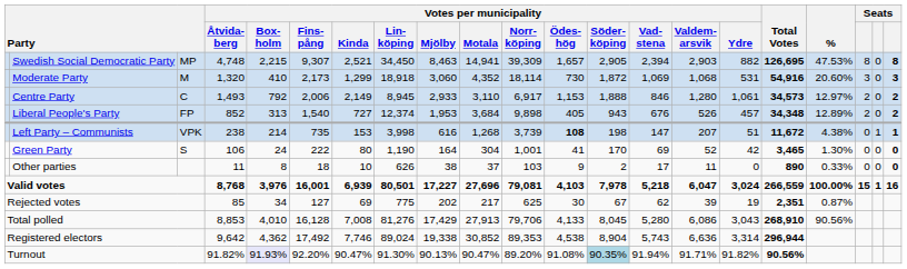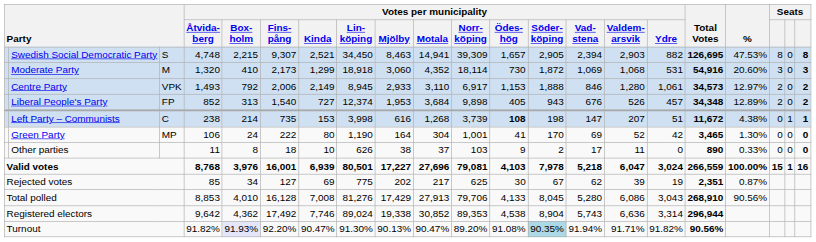 <table class="wikitable" border="1" style="text-align:right;">
 <tr>
 <th style="text-align:left;" valign=bottom rowspan=2 colspan=3>Party</th>
 <th colspan=13>Votes per municipality</th>
 <th align=center valign=bottom rowspan=2 width="50">Total Votes</th>
 <th align=center valign=bottom rowspan=2 width="50">%</th>
 <th colspan=3>Seats</th>
 </tr>
 <tr>
 <th align=center valign=bottom width="50"><a href='#'>Åtvida- berg</a></th>
 <th align=center valign=bottom width="50"><a href='#'>Box- holm</a></th>
 <th align=center valign=bottom width="50"><a href='#'>Fins- pång</a></th>
 <th align=center valign=bottom width="50"><a href='#'>Kinda</a></th>
 <th align=center valign=bottom width="50"><a href='#'>Lin- köping</a></th>
 <th align=center valign=bottom width="50"><a href='#'>Mjölby</a></th>
 <th align=center valign=bottom width="50"><a href='#'>Motala</a></th>
 <th align=center valign=bottom width="50"><a href='#'>Norr- köping</a></th>
 <th align=center valign=bottom width="50"><a href='#'>Ödes- hög</a></th>
 <th align=center valign=bottom width="50"><a href='#'>Söder- köping</a></th>
 <th align=center valign=bottom width="50"><a href='#'>Vad- stena</a></th>
 <th align=center valign=bottom width="50"><a href='#'>Valdem- arsvik</a></th>
 <th align=center valign=bottom width="50"><a href='#'>Ydre</a></th>
 <th align=center valign=bottom width="20"><small></small></th>
 <th align=center valign=bottom width="20"><small><a href='#'></a></small></th>
 <th align=center valign=bottom width="20"><small></small></th>
 </tr>
 <tr style="background:#CEE0F2;">
 <td></td>
 <td align=left style="white-space: nowrap;"><a href='#'>Swedish Social Democratic Party</a></td>
-<td align=left>MP</td>
+<td align=left>S</td>
 <td>4,748</td>
 <td>2,215</td>
 <td>9,307</td>
 <td>2,521</td>
 <td>34,450</td>
 <td>8,463</td>
 <td>14,941</td>
 <td>39,309</td>
 <td>1,657</td>
 <td>2,905</td>
 <td>2,394</td>
 <td>2,903</td>
 <td>882</td>
 <td><strong>126,695</strong></td>
 <td>47.53%</td>
 <td>8</td>
 <td>0</td>
 <td><strong>8</strong></td>
 </tr>
 <tr style="background:#CEE0F2;">
 <td></td>
 <td align=left><a href='#'>Moderate Party</a></td>
 <td align=left>M</td>
 <td>1,320</td>
 <td>410</td>
 <td>2,173</td>
 <td>1,299</td>
 <td>18,918</td>
 <td>3,060</td>
 <td>4,352</td>
 <td>18,114</td>
 <td>730</td>
 <td>1,872</td>
 <td>1,069</td>
 <td>1,068</td>
 <td>531</td>
 <td><strong>54,916</strong></td>
 <td>20.60%</td>
 <td>3</td>
 <td>0</td>
 <td><strong>3</strong></td>
 </tr>
 <tr style="background:#CEE0F2;">
 <td></td>
 <td align=left><a href='#'>Centre Party</a></td>
-<td align=left>C</td>
+<td align=left>VPK</td>
 <td>1,493</td>
 <td>792</td>
 <td>2,006</td>
 <td>2,149</td>
 <td>8,945</td>
 <td>2,933</td>
 <td>3,110</td>
 <td>6,917</td>
 <td>1,153</td>
 <td>1,888</td>
 <td>846</td>
 <td>1,280</td>
 <td>1,061</td>
 <td><strong>34,573</strong></td>
 <td>12.97%</td>
 <td>2</td>
 <td>0</td>
 <td><strong>2</strong></td>
 </tr>
 <tr style="background:#CEE0F2;">
 <td></td>
 <td align=left><a href='#'>Liberal People's Party</a></td>
 <td align=left>FP</td>
 <td>852</td>
 <td>313</td>
 <td>1,540</td>
 <td>727</td>
 <td>12,374</td>
 <td>1,953</td>
 <td>3,684</td>
 <td>9,898</td>
 <td>405</td>
 <td>943</td>
 <td>676</td>
 <td>526</td>
 <td>457</td>
 <td><strong>34,348</strong></td>
 <td>12.89%</td>
 <td>2</td>
 <td>0</td>
 <td><strong>2</strong></td>
 </tr>
 <tr style="background:#CEE0F2; border-top:3px solid darkgray;">
 <td></td>
 <td align=left><a href='#'>Left Party – Communists</a></td>
-<td align=left>VPK</td>
+<td align=left>C</td>
 <td>238</td>
 <td>214</td>
 <td>735</td>
 <td>153</td>
 <td>3,998</td>
 <td>616</td>
 <td>1,268</td>
 <td>3,739</td>
 <td><strong>108</strong></td>
 <td>198</td>
 <td>147</td>
 <td>207</td>
 <td>51</td>
 <td><strong>11,672</strong></td>
 <td>4.38%</td>
 <td>0</td>
 <td>1</td>
 <td><strong>1</strong></td>
 </tr>
 <tr>
 <td></td>
 <td align=left><a href='#'>Green Party</a></td>
-<td align=left>S</td>
+<td align=left>MP</td>
 <td>106</td>
 <td>24</td>
 <td>222</td>
 <td>80</td>
 <td>1,190</td>
 <td>164</td>
 <td>304</td>
 <td>1,001</td>
 <td>41</td>
 <td>170</td>
 <td>69</td>
 <td>52</td>
 <td>42</td>
 <td><strong>3,465</strong></td>
 <td>1.30%</td>
 <td>0</td>
 <td>0</td>
 <td><strong>0</strong></td>
 </tr>
 <tr>
 <td></td>
 <td align=left>Other parties</td>
 <td></td>
 <td>11</td>
 <td>8</td>
 <td>18</td>
 <td>10</td>
 <td>626</td>
 <td>38</td>
 <td>37</td>
 <td>103</td>
 <td>9</td>
 <td>2</td>
 <td>17</td>
 <td>11</td>
 <td>0</td>
 <td><strong>890</strong></td>
 <td>0.33%</td>
 <td>0</td>
 <td>0</td>
 <td><strong>0</strong></td>
 </tr>
 <tr style="font-weight:bold">
 <td align=left colspan=3>Valid votes</td>
 <td>8,768</td>
 <td>3,976</td>
 <td>16,001</td>
 <td>6,939</td>
 <td>80,501</td>
 <td>17,227</td>
 <td>27,696</td>
 <td>79,081</td>
 <td>4,103</td>
 <td>7,978</td>
 <td>5,218</td>
 <td>6,047</td>
 <td>3,024</td>
 <td>266,559</td>
 <td>100.00%</td>
 <td>15</td>
 <td>1</td>
 <td>16</td>
 </tr>
 <tr>
 <td align=left colspan=3>Rejected votes</td>
 <td>85</td>
 <td>34</td>
 <td>127</td>
 <td>69</td>
 <td>775</td>
 <td>202</td>
 <td>217</td>
 <td>625</td>
 <td>30</td>
 <td>67</td>
 <td>62</td>
 <td>39</td>
 <td>19</td>
 <td><strong>2,351</strong></td>
 <td>0.87%</td>
 <td></td>
 <td></td>
 <td></td>
 </tr>
 <tr>
 <td align=left colspan=3>Total polled</td>
 <td>8,853</td>
 <td>4,010</td>
 <td>16,128</td>
 <td>7,008</td>
 <td>81,276</td>
 <td>17,429</td>
 <td>27,913</td>
 <td>79,706</td>
 <td>4,133</td>
 <td>8,045</td>
 <td>5,280</td>
 <td>6,086</td>
 <td>3,043</td>
 <td><strong>268,910</strong></td>
 <td>90.56%</td>
 <td></td>
 <td></td>
 <td></td>
 </tr>
 <tr>
 <td align=left colspan=3>Registered electors</td>
 <td>9,642</td>
 <td>4,362</td>
 <td>17,492</td>
 <td>7,746</td>
 <td>89,024</td>
 <td>19,338</td>
 <td>30,852</td>
 <td>89,353</td>
 <td>4,538</td>
 <td>8,904</td>
 <td>5,743</td>
 <td>6,636</td>
 <td>3,314</td>
 <td><strong>296,944</strong></td>
 <td></td>
 <td></td>
 <td></td>
 <td></td>
 </tr>
 <tr>
 <td align=left colspan=3>Turnout</td>
 <td>91.82%</td>
 <td style="background: lavender;">91.93%</td>
 <td>92.20%</td>
 <td>90.47%</td>
 <td>91.30%</td>
 <td>90.13%</td>
 <td>90.47%</td>
 <td>89.20%</td>
 <td>91.08%</td>
 <td style="background: lightblue;">90.35%</td>
 <td>91.94%</td>
 <td>91.71%</td>
 <td>91.82%</td>
 <td><strong>90.56%</strong></td>
 <td></td>
 <td></td>
 <td></td>
 <td></td>
 </tr>
 </table>
